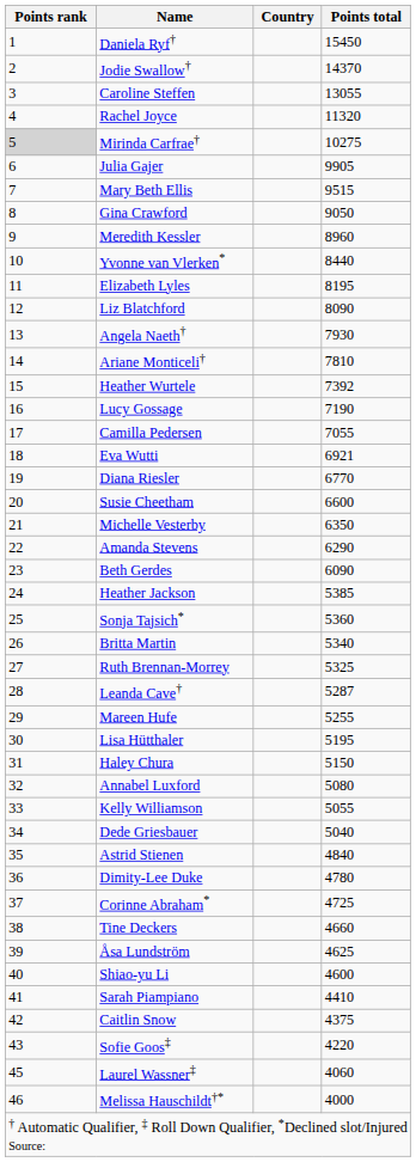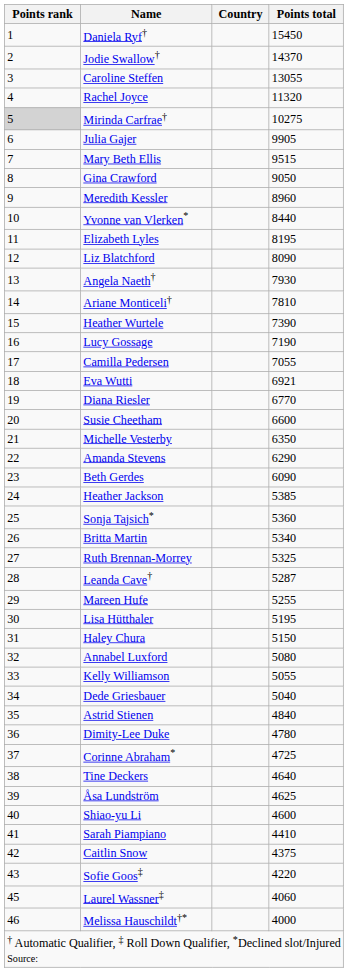 <table class="wikitable sortable">
 <tr>
 <th>Points rank</th>
 <th>Name</th>
 <th>Country</th>
 <th>Points total</th>
 </tr>
 <tr>
 <td>1</td>
 <td><a href='#'>Daniela Ryf</a><sup>†</sup></td>
 <td></td>
 <td>15450</td>
 </tr>
 <tr>
 <td>2</td>
 <td><a href='#'>Jodie Swallow</a><sup>†</sup></td>
 <td></td>
 <td>14370</td>
 </tr>
 <tr>
 <td>3</td>
 <td><a href='#'>Caroline Steffen</a></td>
 <td></td>
 <td>13055</td>
 </tr>
 <tr>
 <td>4</td>
 <td><a href='#'>Rachel Joyce</a></td>
 <td></td>
 <td>11320</td>
 </tr>
 <tr>
 <td style="background: lightgrey;">5</td>
 <td><a href='#'>Mirinda Carfrae</a><sup>†</sup></td>
 <td></td>
 <td>10275</td>
 </tr>
 <tr>
 <td>6</td>
 <td><a href='#'>Julia Gajer</a></td>
 <td></td>
 <td>9905</td>
 </tr>
 <tr>
 <td>7</td>
 <td><a href='#'>Mary Beth Ellis</a></td>
 <td></td>
 <td>9515</td>
 </tr>
 <tr>
 <td>8</td>
 <td><a href='#'>Gina Crawford</a></td>
 <td></td>
 <td>9050</td>
 </tr>
 <tr>
 <td>9</td>
 <td><a href='#'>Meredith Kessler</a></td>
 <td></td>
 <td>8960</td>
 </tr>
 <tr>
 <td>10</td>
 <td><a href='#'>Yvonne van Vlerken</a><sup>*</sup></td>
 <td></td>
 <td>8440</td>
 </tr>
 <tr>
 <td>11</td>
 <td><a href='#'>Elizabeth Lyles</a></td>
 <td></td>
 <td>8195</td>
 </tr>
 <tr>
 <td>12</td>
 <td><a href='#'>Liz Blatchford</a></td>
 <td></td>
 <td>8090</td>
 </tr>
 <tr>
 <td>13</td>
 <td><a href='#'>Angela Naeth</a><sup>†</sup></td>
 <td></td>
 <td>7930</td>
 </tr>
 <tr>
 <td>14</td>
 <td><a href='#'>Ariane Monticeli</a><sup>†</sup></td>
 <td></td>
 <td>7810</td>
 </tr>
 <tr>
 <td>15</td>
 <td><a href='#'>Heather Wurtele</a></td>
 <td></td>
-<td>7392</td>
+<td>7390</td>
 </tr>
 <tr>
 <td>16</td>
 <td><a href='#'>Lucy Gossage</a></td>
 <td></td>
 <td>7190</td>
 </tr>
 <tr>
 <td>17</td>
 <td><a href='#'>Camilla Pedersen</a></td>
 <td></td>
 <td>7055</td>
 </tr>
 <tr>
 <td>18</td>
 <td><a href='#'>Eva Wutti</a></td>
 <td></td>
 <td>6921</td>
 </tr>
 <tr>
 <td>19</td>
 <td><a href='#'>Diana Riesler</a></td>
 <td></td>
 <td>6770</td>
 </tr>
 <tr>
 <td>20</td>
 <td><a href='#'>Susie Cheetham</a></td>
 <td></td>
 <td>6600</td>
 </tr>
 <tr>
 <td>21</td>
 <td><a href='#'>Michelle Vesterby</a></td>
 <td></td>
 <td>6350</td>
 </tr>
 <tr>
 <td>22</td>
 <td><a href='#'>Amanda Stevens</a></td>
 <td></td>
 <td>6290</td>
 </tr>
 <tr>
 <td>23</td>
 <td><a href='#'>Beth Gerdes</a></td>
 <td></td>
 <td>6090</td>
 </tr>
 <tr>
 <td>24</td>
 <td><a href='#'>Heather Jackson</a></td>
 <td></td>
 <td>5385</td>
 </tr>
 <tr>
 <td>25</td>
 <td><a href='#'>Sonja Tajsich</a><sup>*</sup></td>
 <td></td>
 <td>5360</td>
 </tr>
 <tr>
 <td>26</td>
 <td><a href='#'>Britta Martin</a></td>
 <td></td>
 <td>5340</td>
 </tr>
 <tr>
 <td>27</td>
 <td><a href='#'>Ruth Brennan-Morrey</a></td>
 <td></td>
 <td>5325</td>
 </tr>
 <tr>
 <td>28</td>
 <td><a href='#'>Leanda Cave</a><sup>†</sup></td>
 <td></td>
 <td>5287</td>
 </tr>
 <tr>
 <td>29</td>
 <td><a href='#'>Mareen Hufe</a></td>
 <td></td>
 <td>5255</td>
 </tr>
 <tr>
 <td>30</td>
 <td><a href='#'>Lisa Hütthaler</a></td>
 <td></td>
 <td>5195</td>
 </tr>
 <tr>
 <td>31</td>
 <td><a href='#'>Haley Chura</a></td>
 <td></td>
 <td>5150</td>
 </tr>
 <tr>
 <td>32</td>
 <td><a href='#'>Annabel Luxford</a></td>
 <td></td>
 <td>5080</td>
 </tr>
 <tr>
 <td>33</td>
 <td><a href='#'>Kelly Williamson</a></td>
 <td></td>
 <td>5055</td>
 </tr>
 <tr>
 <td>34</td>
 <td><a href='#'>Dede Griesbauer</a></td>
 <td></td>
 <td>5040</td>
 </tr>
 <tr>
 <td>35</td>
 <td><a href='#'>Astrid Stienen</a></td>
 <td></td>
 <td>4840</td>
 </tr>
 <tr>
 <td>36</td>
 <td><a href='#'>Dimity-Lee Duke</a></td>
 <td></td>
 <td>4780</td>
 </tr>
 <tr>
 <td>37</td>
 <td><a href='#'>Corinne Abraham</a><sup>*</sup></td>
 <td></td>
 <td>4725</td>
 </tr>
 <tr>
 <td>38</td>
 <td><a href='#'>Tine Deckers</a></td>
 <td></td>
-<td>4660</td>
+<td>4640</td>
 </tr>
 <tr>
 <td>39</td>
 <td><a href='#'>Åsa Lundström</a></td>
 <td></td>
 <td>4625</td>
 </tr>
 <tr>
 <td>40</td>
 <td><a href='#'>Shiao-yu Li</a></td>
 <td></td>
 <td>4600</td>
 </tr>
 <tr>
 <td>41</td>
 <td><a href='#'>Sarah Piampiano</a></td>
 <td></td>
 <td>4410</td>
 </tr>
 <tr>
 <td>42</td>
 <td><a href='#'>Caitlin Snow</a></td>
 <td></td>
 <td>4375</td>
 </tr>
 <tr>
 <td>43</td>
 <td><a href='#'>Sofie Goos</a><sup>‡</sup></td>
 <td></td>
 <td>4220</td>
 </tr>
 <tr>
 <td>45</td>
 <td><a href='#'>Laurel Wassner</a><sup>‡</sup></td>
 <td></td>
 <td>4060</td>
 </tr>
 <tr>
 <td>46</td>
 <td><a href='#'>Melissa Hauschildt</a><sup>†*</sup></td>
 <td></td>
 <td>4000</td>
 </tr>
 <tr>
 <td colspan="4"><sup>†</sup> Automatic Qualifier, <sup>‡</sup> Roll Down Qualifier, <sup>*</sup>Declined slot/Injured<br><small>Source:</small></td>
 </tr>
 </table>
